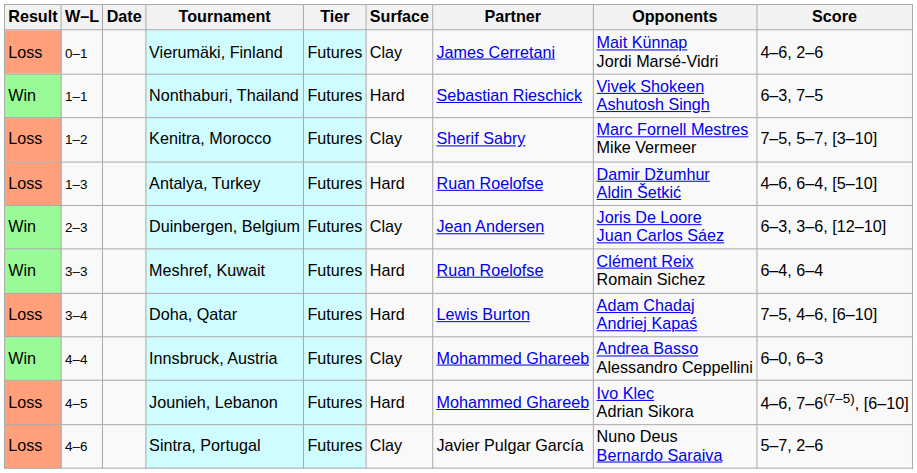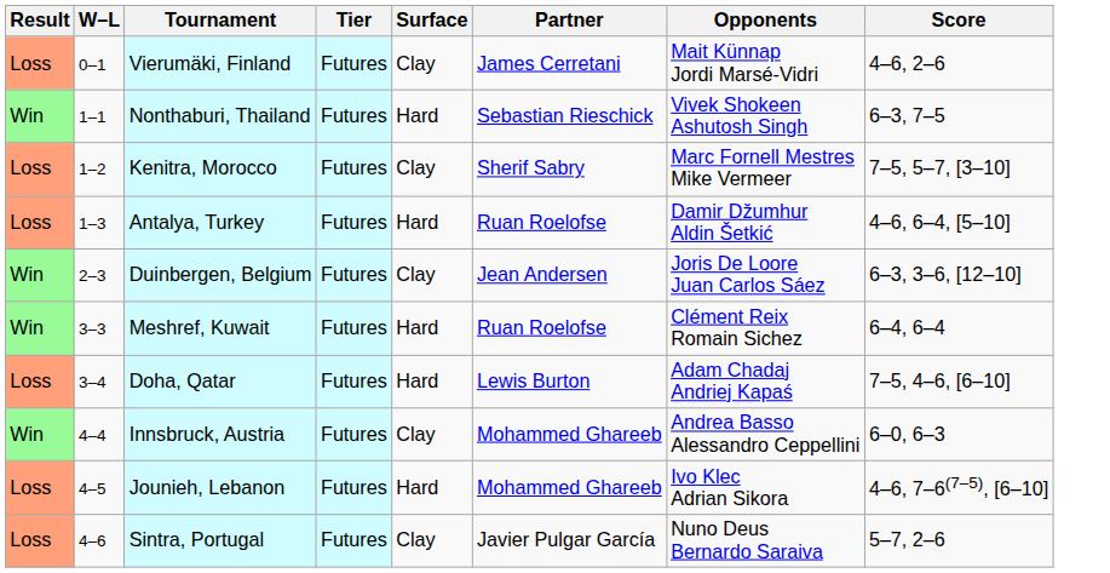 <table class="sortable wikitable">
 <tr>
 <th>Result</th>
 <th class="unsortable">W–L</th>
-<th>Date</th>
 <th>Tournament</th>
 <th>Tier</th>
 <th>Surface</th>
 <th>Partner</th>
 <th>Opponents</th>
 <th class="unsortable">Score</th>
 </tr>
 <tr>
 <td bgcolor=ffa07a>Loss</td>
 <td><small>0–1</small></td>
-<td></td>
 <td bgcolor=cffcff>Vierumäki, Finland</td>
 <td bgcolor=cffcff>Futures</td>
 <td>Clay</td>
 <td> <a href='#'>James Cerretani</a></td>
 <td> <a href='#'>Mait Künnap</a><br> Jordi Marsé-Vidri</td>
 <td>4–6, 2–6</td>
 </tr>
 <tr>
 <td bgcolor=98fb98>Win</td>
 <td><small>1–1</small></td>
-<td></td>
 <td bgcolor=cffcff>Nonthaburi, Thailand</td>
 <td bgcolor=cffcff>Futures</td>
 <td>Hard</td>
 <td> <a href='#'>Sebastian Rieschick</a></td>
 <td> <a href='#'>Vivek Shokeen</a><br> <a href='#'>Ashutosh Singh</a></td>
 <td>6–3, 7–5</td>
 </tr>
 <tr>
 <td bgcolor=ffa07a>Loss</td>
 <td><small>1–2</small></td>
-<td></td>
 <td bgcolor=cffcff>Kenitra, Morocco</td>
 <td bgcolor=cffcff>Futures</td>
 <td>Clay</td>
 <td> <a href='#'>Sherif Sabry</a></td>
 <td> <a href='#'>Marc Fornell Mestres</a><br> Mike Vermeer</td>
 <td>7–5, 5–7, [3–10]</td>
 </tr>
 <tr>
 <td bgcolor=ffa07a>Loss</td>
 <td><small>1–3</small></td>
-<td></td>
 <td bgcolor=cffcff>Antalya, Turkey</td>
 <td bgcolor=cffcff>Futures</td>
 <td>Hard</td>
 <td> <a href='#'>Ruan Roelofse</a></td>
 <td> <a href='#'>Damir Džumhur</a><br> <a href='#'>Aldin Šetkić</a></td>
 <td>4–6, 6–4, [5–10]</td>
 </tr>
 <tr>
 <td bgcolor=98fb98>Win</td>
 <td><small>2–3</small></td>
-<td></td>
 <td bgcolor=cffcff>Duinbergen, Belgium</td>
 <td bgcolor=cffcff>Futures</td>
 <td>Clay</td>
 <td> <a href='#'>Jean Andersen</a></td>
 <td> <a href='#'>Joris De Loore</a><br> <a href='#'>Juan Carlos Sáez</a></td>
 <td>6–3, 3–6, [12–10]</td>
 </tr>
 <tr>
 <td bgcolor=98fb98>Win</td>
 <td><small>3–3</small></td>
-<td></td>
 <td bgcolor=cffcff>Meshref, Kuwait</td>
 <td bgcolor=cffcff>Futures</td>
 <td>Hard</td>
 <td> <a href='#'>Ruan Roelofse</a></td>
 <td> <a href='#'>Clément Reix</a><br> Romain Sichez</td>
 <td>6–4, 6–4</td>
 </tr>
 <tr>
 <td bgcolor=ffa07a>Loss</td>
 <td><small>3–4</small></td>
-<td></td>
 <td bgcolor=cffcff>Doha, Qatar</td>
 <td bgcolor=cffcff>Futures</td>
 <td>Hard</td>
 <td> <a href='#'>Lewis Burton</a></td>
 <td> <a href='#'>Adam Chadaj</a><br> <a href='#'>Andriej Kapaś</a></td>
 <td>7–5, 4–6, [6–10]</td>
 </tr>
 <tr>
 <td bgcolor=98fb98>Win</td>
 <td><small>4–4</small></td>
-<td></td>
 <td bgcolor=cffcff>Innsbruck, Austria</td>
 <td bgcolor=cffcff>Futures</td>
 <td>Clay</td>
 <td> <a href='#'>Mohammed Ghareeb</a></td>
 <td> <a href='#'>Andrea Basso</a><br> Alessandro Ceppellini</td>
 <td>6–0, 6–3</td>
 </tr>
 <tr>
 <td bgcolor=ffa07a>Loss</td>
 <td><small>4–5</small></td>
-<td></td>
 <td bgcolor=cffcff>Jounieh, Lebanon</td>
 <td bgcolor=cffcff>Futures</td>
 <td>Hard</td>
 <td> <a href='#'>Mohammed Ghareeb</a></td>
 <td> <a href='#'>Ivo Klec</a><br> Adrian Sikora</td>
 <td>4–6, 7–6<sup>(7–5)</sup>, [6–10]</td>
 </tr>
 <tr>
 <td bgcolor=ffa07a>Loss</td>
 <td><small>4–6</small></td>
-<td></td>
 <td bgcolor=cffcff>Sintra, Portugal</td>
 <td bgcolor=cffcff>Futures</td>
 <td>Clay</td>
 <td> Javier Pulgar García</td>
 <td> Nuno Deus<br> <a href='#'>Bernardo Saraiva</a></td>
 <td>5–7, 2–6</td>
 </tr>
 </table>
